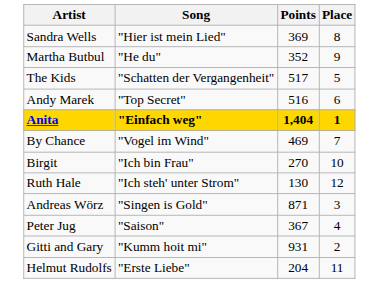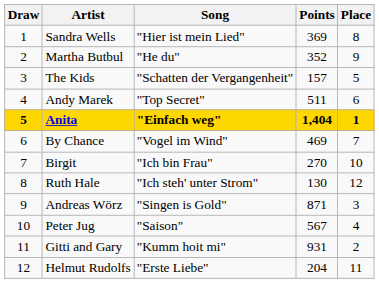 <table class="sortable wikitable" style="margin: 1em auto 1em auto; text-align:center">
 <tr>
+<th>Draw</th>
 <th>Artist</th>
 <th>Song</th>
 <th>Points</th>
 <th>Place</th>
 </tr>
 <tr>
+<td>1</td>
 <td align="left">Sandra Wells</td>
 <td align="left">"Hier ist mein Lied"</td>
 <td>369</td>
 <td>8</td>
 </tr>
 <tr>
+<td>2</td>
 <td align="left">Martha Butbul</td>
 <td align="left">"He du"</td>
 <td>352</td>
 <td>9</td>
 </tr>
 <tr>
+<td>3</td>
 <td align="left">The Kids</td>
 <td align="left">"Schatten der Vergangenheit"</td>
-<td>517</td>
+<td>157</td>
 <td>5</td>
 </tr>
 <tr>
+<td>4</td>
 <td align="left">Andy Marek</td>
 <td align="left">"Top Secret"</td>
-<td>516</td>
+<td>511</td>
 <td>6</td>
 </tr>
 <tr style="font-weight:bold; background:gold;">
+<td>5</td>
 <td align="left"><a href='#'>Anita</a></td>
 <td align="left">"Einfach weg"</td>
 <td>1,404</td>
 <td>1</td>
 </tr>
 <tr>
+<td>6</td>
 <td align="left">By Chance</td>
 <td align="left">"Vogel im Wind"</td>
 <td>469</td>
 <td>7</td>
 </tr>
 <tr>
+<td>7</td>
 <td align="left">Birgit</td>
 <td align="left">"Ich bin Frau"</td>
 <td>270</td>
 <td>10</td>
 </tr>
 <tr>
+<td>8</td>
 <td align="left">Ruth Hale</td>
 <td align="left">"Ich steh' unter Strom"</td>
 <td>130</td>
 <td>12</td>
 </tr>
 <tr>
+<td>9</td>
 <td align="left">Andreas Wörz</td>
 <td align="left">"Singen is Gold"</td>
 <td>871</td>
 <td>3</td>
 </tr>
 <tr>
+<td>10</td>
 <td align="left">Peter Jug</td>
 <td align="left">"Saison"</td>
-<td>367</td>
+<td>567</td>
 <td>4</td>
 </tr>
 <tr>
+<td>11</td>
 <td align="left">Gitti and Gary</td>
 <td align="left">"Kumm hoit mi"</td>
 <td>931</td>
 <td>2</td>
 </tr>
 <tr>
+<td>12</td>
 <td align="left">Helmut Rudolfs</td>
 <td align="left">"Erste Liebe"</td>
 <td>204</td>
 <td>11</td>
 </tr>
 </table>
